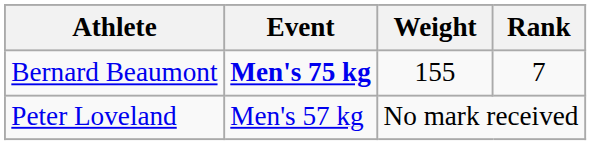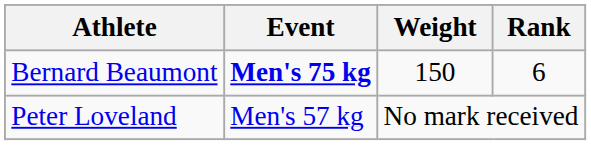 <table class="wikitable" style="font-size:90%">
 <tr>
 <th>Athlete</th>
 <th>Event</th>
 <th>Weight</th>
 <th>Rank</th>
 </tr>
 <tr>
 <td><a href='#'>Bernard Beaumont</a></td>
 <td><strong><a href='#'>Men's 75 kg</a></strong></td>
-<td align="center">155</td>
-<td align="center">7</td>
+<td align="center">150</td>
+<td align="center">6</td>
 </tr>
 <tr>
 <td><a href='#'>Peter Loveland</a></td>
 <td><a href='#'>Men's 57 kg</a></td>
 <td align="center" colspan="2">No mark received</td>
 </tr>
 </table>
